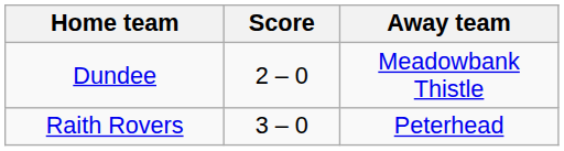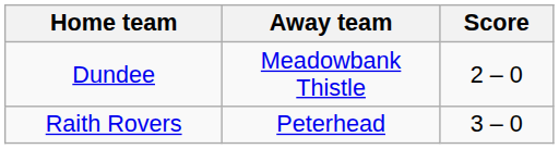 <table class="wikitable" style="text-align: center">
 <tr>
 <th width=140>Home team</th>
+<th width=140>Away team</th>
 <th width=70>Score</th>
-<th width=140>Away team</th>
 </tr>
 <tr>
 <td><a href='#'>Dundee</a></td>
+<td><a href='#'>Meadowbank Thistle</a></td>
 <td>2 – 0</td>
-<td><a href='#'>Meadowbank Thistle</a></td>
 </tr>
 <tr>
 <td><a href='#'>Raith Rovers</a></td>
+<td><a href='#'>Peterhead</a></td>
 <td>3 – 0</td>
-<td><a href='#'>Peterhead</a></td>
 </tr>
 </table>
